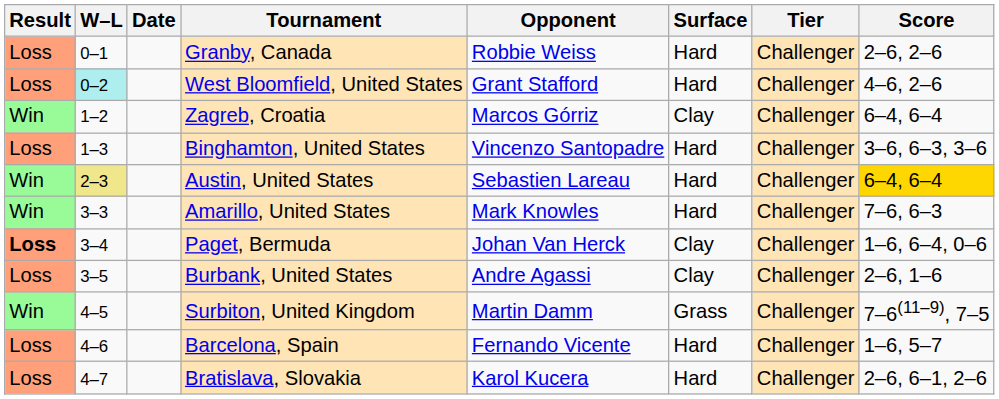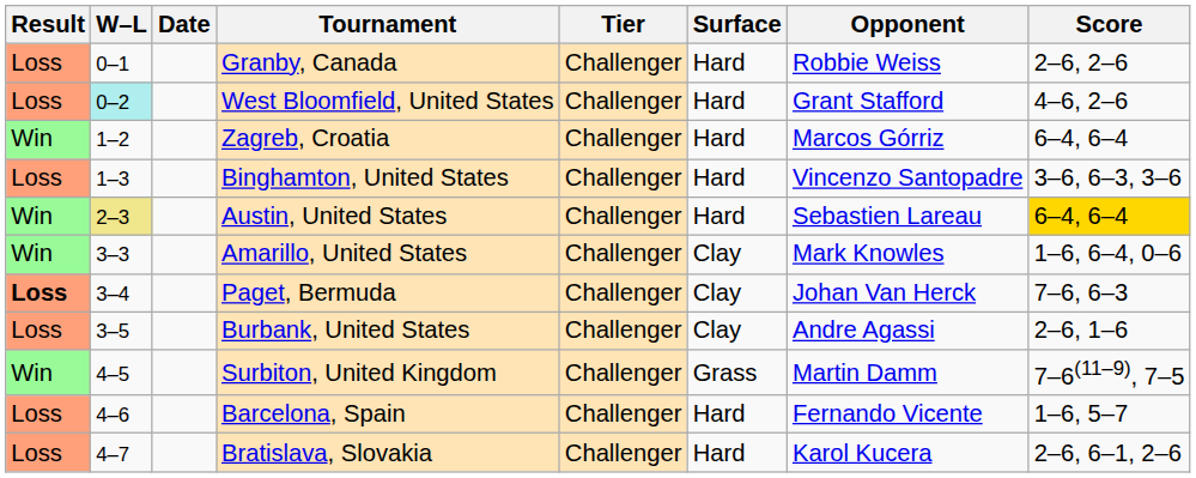 <table class="sortable wikitable">
 <tr>
 <th>Result</th>
 <th class="unsortable">W–L</th>
 <th>Date</th>
 <th>Tournament</th>
+<th>Tier</th>
+<th>Surface</th>
 <th>Opponent</th>
-<th>Surface</th>
-<th>Tier</th>
 <th class="unsortable">Score</th>
 </tr>
 <tr>
 <td style="background:#ffa07a;">Loss</td>
 <td><small>0–1</small></td>
 <td></td>
 <td style="background:moccasin;"><a href='#'>Granby</a>, Canada</td>
+<td style="background:moccasin;">Challenger</td>
+<td>Hard</td>
 <td> <a href='#'>Robbie Weiss</a></td>
-<td>Hard</td>
-<td style="background:moccasin;">Challenger</td>
 <td>2–6, 2–6</td>
 </tr>
 <tr>
 <td style="background:#ffa07a;">Loss</td>
 <td style="background: paleturquoise;"><small>0–2</small></td>
 <td></td>
 <td style="background:moccasin;"><a href='#'>West Bloomfield</a>, United States</td>
+<td style="background:moccasin;">Challenger</td>
+<td>Hard</td>
 <td> <a href='#'>Grant Stafford</a></td>
-<td>Hard</td>
-<td style="background:moccasin;">Challenger</td>
 <td>4–6, 2–6</td>
 </tr>
 <tr>
 <td style="background:#98fb98;">Win</td>
 <td><small>1–2</small></td>
 <td></td>
 <td style="background:moccasin;"><a href='#'>Zagreb</a>, Croatia</td>
+<td style="background:moccasin;">Challenger</td>
+<td>Hard</td>
 <td> <a href='#'>Marcos Górriz</a></td>
-<td>Clay</td>
-<td style="background:moccasin;">Challenger</td>
 <td>6–4, 6–4</td>
 </tr>
 <tr>
 <td style="background:#ffa07a;">Loss</td>
 <td><small>1–3</small></td>
 <td></td>
 <td style="background:moccasin;"><a href='#'>Binghamton</a>, United States</td>
+<td style="background:moccasin;">Challenger</td>
+<td>Hard</td>
 <td> <a href='#'>Vincenzo Santopadre</a></td>
-<td>Hard</td>
-<td style="background:moccasin;">Challenger</td>
 <td>3–6, 6–3, 3–6</td>
 </tr>
 <tr>
 <td style="background:#98fb98;">Win</td>
 <td style="background: khaki;"><small>2–3</small></td>
 <td></td>
 <td style="background:moccasin;"><a href='#'>Austin</a>, United States</td>
+<td style="background:moccasin;">Challenger</td>
+<td>Hard</td>
 <td> <a href='#'>Sebastien Lareau</a></td>
-<td>Hard</td>
-<td style="background:moccasin;">Challenger</td>
 <td style="background: gold;">6–4, 6–4</td>
 </tr>
 <tr>
 <td style="background:#98fb98;">Win</td>
 <td><small>3–3</small></td>
 <td></td>
 <td style="background:moccasin;"><a href='#'>Amarillo</a>, United States</td>
+<td style="background:moccasin;">Challenger</td>
+<td>Clay</td>
 <td> <a href='#'>Mark Knowles</a></td>
-<td>Hard</td>
-<td style="background:moccasin;">Challenger</td>
-<td>7–6, 6–3</td>
+<td>1–6, 6–4, 0–6</td>
 </tr>
 <tr>
 <td style="background:#ffa07a;"><strong>Loss</strong></td>
 <td><small>3–4</small></td>
 <td></td>
 <td style="background:moccasin;"><a href='#'>Paget</a>, Bermuda</td>
+<td style="background:moccasin;">Challenger</td>
+<td>Clay</td>
 <td> <a href='#'>Johan Van Herck</a></td>
-<td>Clay</td>
-<td style="background:moccasin;">Challenger</td>
-<td>1–6, 6–4, 0–6</td>
+<td>7–6, 6–3</td>
 </tr>
 <tr>
 <td style="background:#ffa07a;">Loss</td>
 <td><small>3–5</small></td>
 <td></td>
 <td style="background:moccasin;"><a href='#'>Burbank</a>, United States</td>
+<td style="background:moccasin;">Challenger</td>
+<td>Clay</td>
 <td> <a href='#'>Andre Agassi</a></td>
-<td>Clay</td>
-<td style="background:moccasin;">Challenger</td>
 <td>2–6, 1–6</td>
 </tr>
 <tr>
 <td style="background:#98fb98;">Win</td>
 <td><small>4–5</small></td>
 <td></td>
 <td style="background:moccasin;"><a href='#'>Surbiton</a>, United Kingdom</td>
+<td style="background:moccasin;">Challenger</td>
+<td>Grass</td>
 <td> <a href='#'>Martin Damm</a></td>
-<td>Grass</td>
-<td style="background:moccasin;">Challenger</td>
 <td>7–6<sup>(11–9)</sup>, 7–5</td>
 </tr>
 <tr>
 <td style="background:#ffa07a;">Loss</td>
 <td><small>4–6</small></td>
 <td></td>
 <td style="background:moccasin;"><a href='#'>Barcelona</a>, Spain</td>
+<td style="background:moccasin;">Challenger</td>
+<td>Hard</td>
 <td> <a href='#'>Fernando Vicente</a></td>
-<td>Hard</td>
-<td style="background:moccasin;">Challenger</td>
 <td>1–6, 5–7</td>
 </tr>
 <tr>
 <td style="background:#ffa07a;">Loss</td>
 <td><small>4–7</small></td>
 <td></td>
 <td style="background:moccasin;"><a href='#'>Bratislava</a>, Slovakia</td>
+<td style="background:moccasin;">Challenger</td>
+<td>Hard</td>
 <td> <a href='#'>Karol Kucera</a></td>
-<td>Hard</td>
-<td style="background:moccasin;">Challenger</td>
 <td>2–6, 6–1, 2–6</td>
 </tr>
 </table>
